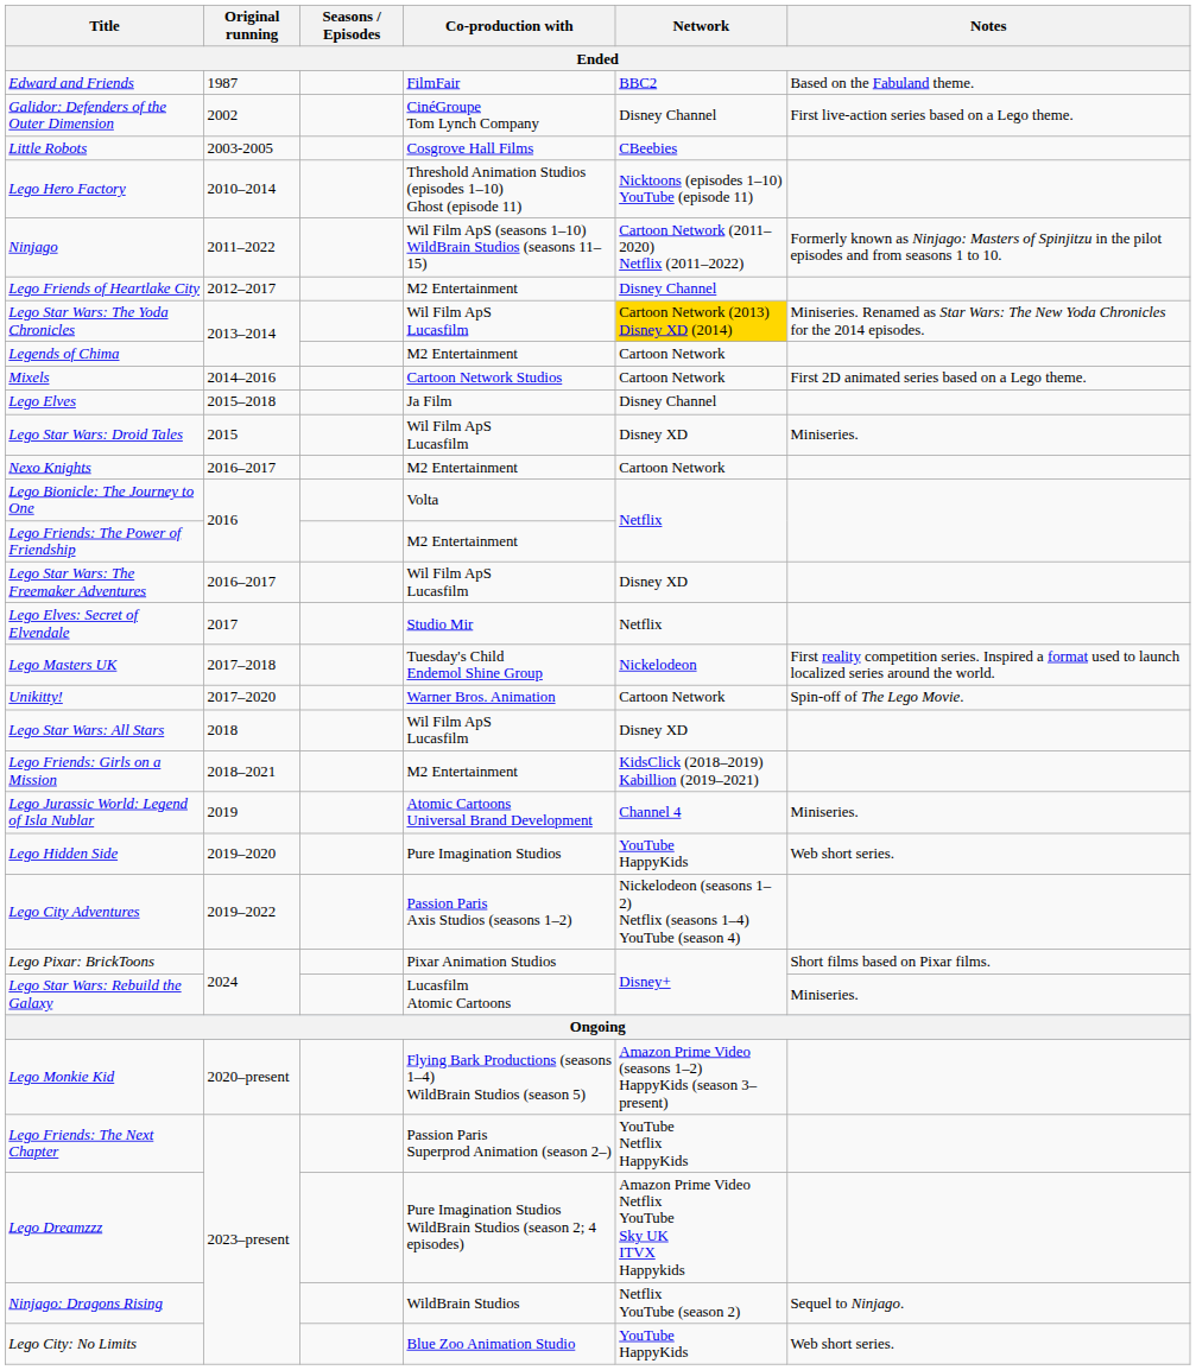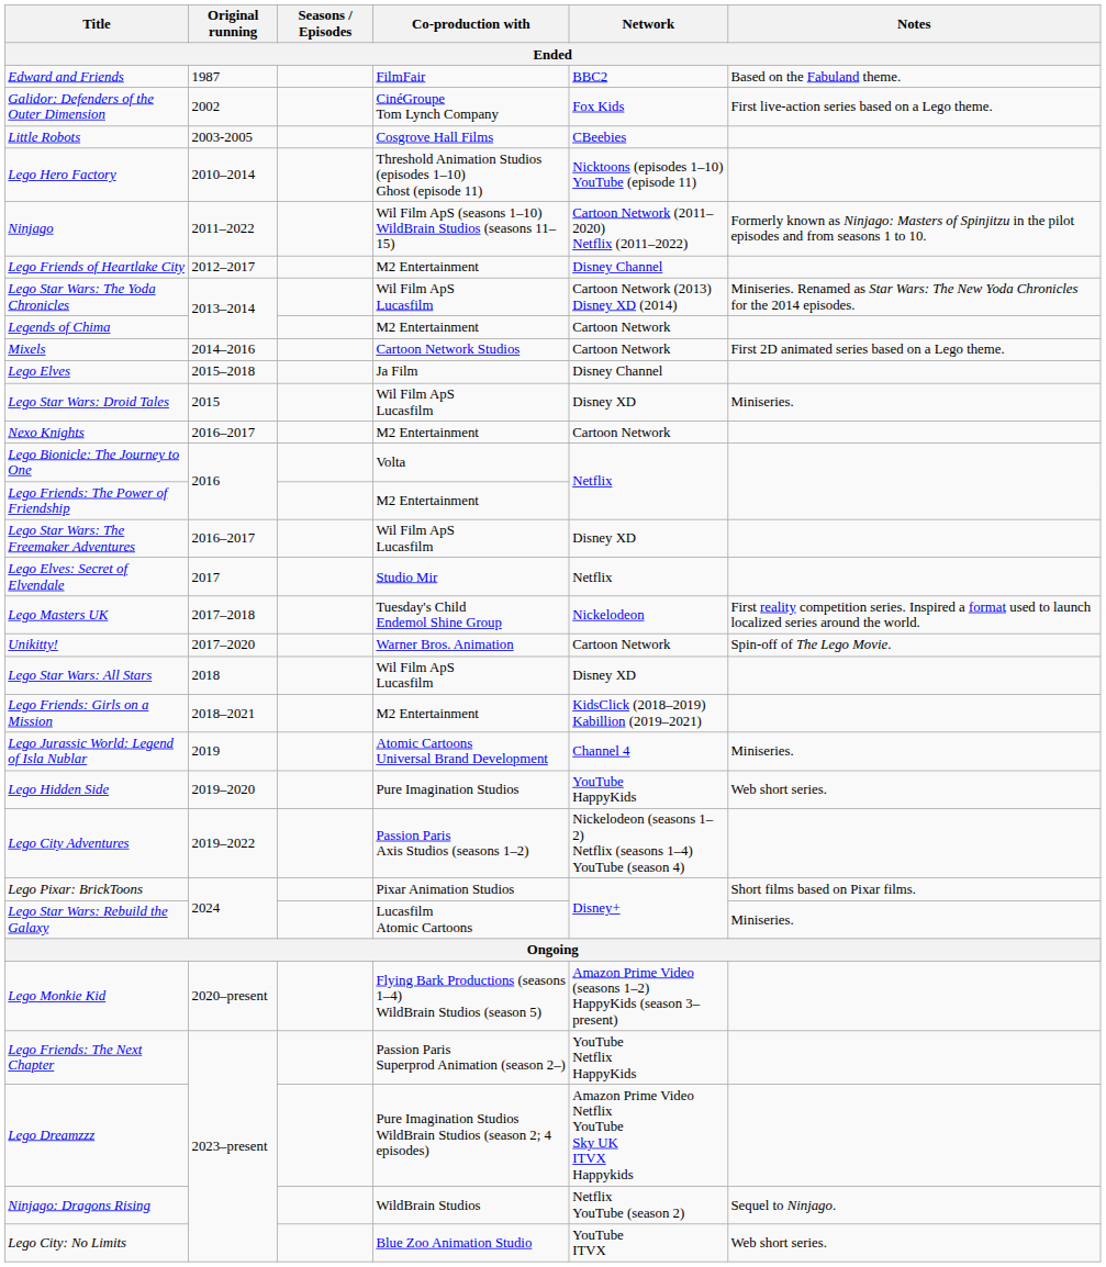 <table class="wikitable">
 <tr>
 <th>Title</th>
 <th>Original running</th>
 <th>Seasons / Episodes</th>
 <th>Co-production with</th>
 <th>Network</th>
 <th>Notes</th>
 </tr>
 <tr>
 <th colspan="6">Ended</th>
 </tr>
 <tr>
 <td><em><a href='#'>Edward and Friends</a></em></td>
 <td>1987</td>
 <td></td>
 <td><a href='#'>FilmFair</a></td>
 <td><a href='#'>BBC2</a></td>
 <td>Based on the <a href='#'>Fabuland</a> theme.</td>
 </tr>
 <tr>
 <td><em><a href='#'>Galidor: Defenders of the Outer Dimension</a></em></td>
 <td>2002</td>
 <td></td>
 <td><a href='#'>CinéGroupe</a><br>Tom Lynch Company</td>
-<td>Disney Channel</td>
+<td><a href='#'>Fox Kids</a></td>
 <td>First live-action series based on a Lego theme.</td>
 </tr>
 <tr>
 <td><em><a href='#'>Little Robots</a></em></td>
 <td>2003-2005</td>
 <td></td>
 <td><a href='#'>Cosgrove Hall Films</a></td>
 <td><a href='#'>CBeebies</a></td>
 <td></td>
 </tr>
 <tr>
 <td><em><a href='#'>Lego Hero Factory</a></em></td>
 <td>2010–2014</td>
 <td></td>
 <td>Threshold Animation Studios (episodes 1–10)<br>Ghost (episode 11)</td>
 <td><a href='#'>Nicktoons</a> (episodes 1–10)<br><a href='#'>YouTube</a> (episode 11)</td>
 <td></td>
 </tr>
 <tr>
 <td><em><a href='#'>Ninjago</a></em></td>
 <td>2011–2022</td>
 <td></td>
 <td>Wil Film ApS (seasons 1–10)<br><a href='#'>WildBrain Studios</a> (seasons 11–15)</td>
 <td><a href='#'>Cartoon Network</a> (2011–2020)<br><a href='#'>Netflix</a> (2011–2022)</td>
 <td>Formerly known as <em>Ninjago: Masters of Spinjitzu</em> in the pilot episodes and from seasons 1 to 10.</td>
 </tr>
 <tr>
 <td><em><a href='#'>Lego Friends of Heartlake City</a></em></td>
 <td>2012–2017</td>
 <td></td>
 <td>M2 Entertainment</td>
 <td><a href='#'>Disney Channel</a></td>
 <td></td>
 </tr>
 <tr>
 <td><em><a href='#'>Lego Star Wars: The Yoda Chronicles</a></em></td>
 <td rowspan="2">2013–2014</td>
 <td></td>
 <td>Wil Film ApS<br><a href='#'>Lucasfilm</a></td>
-<td style="background: gold;">Cartoon Network (2013)<br><a href='#'>Disney XD</a> (2014)</td>
+<td>Cartoon Network (2013)<br><a href='#'>Disney XD</a> (2014)</td>
 <td>Miniseries. Renamed as <em>Star Wars: The New Yoda Chronicles</em> for the 2014 episodes.</td>
 </tr>
 <tr>
 <td><em><a href='#'>Legends of Chima</a></em></td>
 <td></td>
 <td>M2 Entertainment</td>
 <td>Cartoon Network</td>
 <td></td>
 </tr>
 <tr>
 <td><em><a href='#'>Mixels</a></em></td>
 <td>2014–2016</td>
 <td></td>
 <td><a href='#'>Cartoon Network Studios</a></td>
 <td>Cartoon Network</td>
 <td>First 2D animated series based on a Lego theme.</td>
 </tr>
 <tr>
 <td><em><a href='#'>Lego Elves</a></em></td>
 <td>2015–2018</td>
 <td></td>
 <td>Ja Film</td>
 <td>Disney Channel</td>
 <td></td>
 </tr>
 <tr>
 <td><em><a href='#'>Lego Star Wars: Droid Tales</a></em></td>
 <td>2015</td>
 <td></td>
 <td>Wil Film ApS<br>Lucasfilm</td>
 <td>Disney XD</td>
 <td>Miniseries.</td>
 </tr>
 <tr>
 <td><em><a href='#'>Nexo Knights</a></em></td>
 <td>2016–2017</td>
 <td></td>
 <td>M2 Entertainment</td>
 <td>Cartoon Network</td>
 <td></td>
 </tr>
 <tr>
 <td><em><a href='#'>Lego Bionicle: The Journey to One</a></em></td>
 <td rowspan="2">2016</td>
 <td></td>
 <td>Volta</td>
 <td rowspan="2"><a href='#'>Netflix</a></td>
 <td rowspan="2"></td>
 </tr>
 <tr>
 <td><em><a href='#'>Lego Friends: The Power of Friendship</a></em></td>
 <td></td>
 <td>M2 Entertainment</td>
 </tr>
 <tr>
 <td><em><a href='#'>Lego Star Wars: The Freemaker Adventures</a></em></td>
 <td>2016–2017</td>
 <td></td>
 <td>Wil Film ApS<br>Lucasfilm</td>
 <td>Disney XD</td>
 <td></td>
 </tr>
 <tr>
 <td><em><a href='#'>Lego Elves: Secret of Elvendale</a></em></td>
 <td>2017</td>
 <td></td>
 <td><a href='#'>Studio Mir</a></td>
 <td>Netflix</td>
 <td></td>
 </tr>
 <tr>
 <td><em><a href='#'>Lego Masters UK</a></em></td>
 <td>2017–2018</td>
 <td></td>
 <td>Tuesday's Child<br><a href='#'>Endemol Shine Group</a></td>
 <td><a href='#'>Nickelodeon</a></td>
 <td>First <a href='#'>reality</a> competition series. Inspired a <a href='#'>format</a> used to launch localized series around the world.</td>
 </tr>
 <tr>
 <td><em><a href='#'>Unikitty!</a></em></td>
 <td>2017–2020</td>
 <td></td>
 <td><a href='#'>Warner Bros. Animation</a></td>
 <td>Cartoon Network</td>
 <td>Spin-off of <em>The Lego Movie</em>.</td>
 </tr>
 <tr>
 <td><em><a href='#'>Lego Star Wars: All Stars</a></em></td>
 <td>2018</td>
 <td></td>
 <td>Wil Film ApS<br>Lucasfilm</td>
 <td>Disney XD</td>
 <td></td>
 </tr>
 <tr>
 <td><em><a href='#'>Lego Friends: Girls on a Mission</a></em></td>
 <td>2018–2021</td>
 <td></td>
 <td>M2 Entertainment</td>
 <td><a href='#'>KidsClick</a> (2018–2019)<br><a href='#'>Kabillion</a> (2019–2021)</td>
 <td></td>
 </tr>
 <tr>
 <td><em><a href='#'>Lego Jurassic World: Legend of Isla Nublar</a></em></td>
 <td>2019</td>
 <td></td>
 <td><a href='#'>Atomic Cartoons</a><br><a href='#'>Universal Brand Development</a></td>
 <td><a href='#'>Channel 4</a></td>
 <td>Miniseries.</td>
 </tr>
 <tr>
 <td><em><a href='#'>Lego Hidden Side</a></em></td>
 <td>2019–2020</td>
 <td></td>
 <td>Pure Imagination Studios</td>
 <td><a href='#'>YouTube</a><br>HappyKids</td>
 <td>Web short series.</td>
 </tr>
 <tr>
 <td><em><a href='#'>Lego City Adventures</a></em></td>
 <td>2019–2022</td>
 <td></td>
 <td><a href='#'>Passion Paris</a><br>Axis Studios (seasons 1–2)</td>
 <td>Nickelodeon (seasons 1–2)<br>Netflix (seasons 1–4)<br>YouTube (season 4)</td>
 <td></td>
 </tr>
 <tr>
 <td><em>Lego Pixar: BrickToons</em></td>
 <td rowspan="2">2024</td>
 <td></td>
 <td>Pixar Animation Studios</td>
 <td rowspan="2"><a href='#'>Disney+</a></td>
 <td>Short films based on Pixar films.</td>
 </tr>
 <tr>
 <td><em><a href='#'>Lego Star Wars: Rebuild the Galaxy</a></em></td>
 <td></td>
 <td>Lucasfilm<br>Atomic Cartoons</td>
 <td>Miniseries.</td>
 </tr>
 <tr style="background:#b0c4de;">
 <th colspan="6">Ongoing</th>
 </tr>
 <tr>
 <td><em><a href='#'>Lego Monkie Kid</a></em></td>
 <td>2020–present</td>
 <td></td>
 <td><a href='#'>Flying Bark Productions</a> (seasons 1–4)<br>WildBrain Studios (season 5)</td>
 <td><a href='#'>Amazon Prime Video</a> (seasons 1–2)<br>HappyKids (season 3–present)</td>
 <td></td>
 </tr>
 <tr>
 <td><em><a href='#'>Lego Friends: The Next Chapter</a></em></td>
 <td rowspan="4">2023–present</td>
 <td></td>
 <td>Passion Paris<br>Superprod Animation (season 2–)</td>
 <td>YouTube<br>Netflix<br>HappyKids</td>
 <td></td>
 </tr>
 <tr>
 <td><em><a href='#'>Lego Dreamzzz</a></em></td>
 <td></td>
 <td>Pure Imagination Studios<br>WildBrain Studios (season 2; 4 episodes)</td>
 <td>Amazon Prime Video<br>Netflix<br>YouTube<br><a href='#'>Sky UK</a><br><a href='#'>ITVX</a><br>Happykids</td>
 <td></td>
 </tr>
 <tr>
 <td><em><a href='#'>Ninjago: Dragons Rising</a></em></td>
 <td></td>
 <td>WildBrain Studios</td>
 <td>Netflix<br>YouTube (season 2)</td>
 <td>Sequel to <em>Ninjago</em>.</td>
 </tr>
 <tr>
 <td><em>Lego City: No Limits</em></td>
 <td></td>
 <td><a href='#'>Blue Zoo Animation Studio</a></td>
-<td><a href='#'>YouTube</a><br>HappyKids</td>
+<td>YouTube<br>ITVX</td>
 <td>Web short series.<br></td>
 </tr>
 </table>
